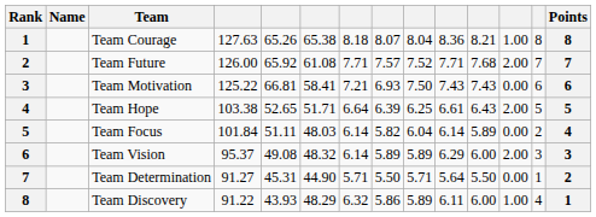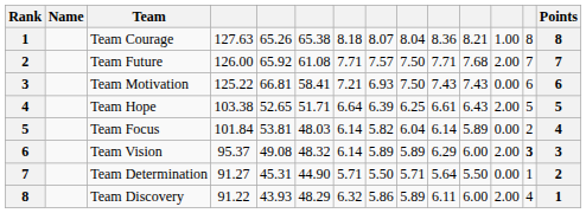 <table class="wikitable sortable" style="text-align:center">
 <tr>
 <th>Rank</th>
 <th>Name</th>
 <th>Team</th>
 <th></th>
 <th></th>
 <th></th>
 <th></th>
 <th></th>
 <th></th>
 <th></th>
 <th></th>
 <th></th>
 <th></th>
 <th>Points</th>
 </tr>
 <tr>
 <th>1</th>
 <td align=left></td>
 <td align=left>Team Courage</td>
 <td>127.63</td>
 <td>65.26</td>
 <td>65.38</td>
 <td>8.18</td>
 <td>8.07</td>
 <td>8.04</td>
 <td>8.36</td>
 <td>8.21</td>
 <td>1.00</td>
 <td>8</td>
 <th>8</th>
 </tr>
 <tr>
 <th>2</th>
 <td align=left></td>
 <td align=left>Team Future</td>
 <td>126.00</td>
 <td>65.92</td>
 <td>61.08</td>
 <td>7.71</td>
 <td>7.57</td>
-<td>7.52</td>
+<td>7.50</td>
 <td>7.71</td>
 <td>7.68</td>
 <td>2.00</td>
 <td>7</td>
 <th>7</th>
 </tr>
 <tr>
 <th>3</th>
 <td align=left></td>
 <td align=left>Team Motivation</td>
 <td>125.22</td>
 <td>66.81</td>
 <td>58.41</td>
 <td>7.21</td>
 <td>6.93</td>
 <td>7.50</td>
 <td>7.43</td>
 <td>7.43</td>
 <td>0.00</td>
 <td>6</td>
 <th>6</th>
 </tr>
 <tr>
 <th>4</th>
 <td align=left></td>
 <td align=left>Team Hope</td>
 <td>103.38</td>
 <td>52.65</td>
 <td>51.71</td>
 <td>6.64</td>
 <td>6.39</td>
 <td>6.25</td>
 <td>6.61</td>
 <td>6.43</td>
 <td>2.00</td>
 <td>5</td>
 <th>5</th>
 </tr>
 <tr>
 <th>5</th>
 <td align=left></td>
 <td align=left>Team Focus</td>
 <td>101.84</td>
-<td>51.11</td>
+<td>53.81</td>
 <td>48.03</td>
 <td>6.14</td>
 <td>5.82</td>
 <td>6.04</td>
 <td>6.14</td>
 <td>5.89</td>
 <td>0.00</td>
 <td>2</td>
 <th>4</th>
 </tr>
 <tr>
 <th>6</th>
 <td align=left></td>
 <td align=left>Team Vision</td>
 <td>95.37</td>
 <td>49.08</td>
 <td>48.32</td>
 <td>6.14</td>
 <td>5.89</td>
 <td>5.89</td>
 <td>6.29</td>
 <td>6.00</td>
 <td>2.00</td>
-<td>3</td>
+<td><strong>3</strong></td>
 <th>3</th>
 </tr>
 <tr>
 <th>7</th>
 <td align=left></td>
 <td align=left>Team Determination</td>
 <td>91.27</td>
 <td>45.31</td>
 <td>44.90</td>
 <td>5.71</td>
 <td>5.50</td>
 <td>5.71</td>
 <td>5.64</td>
 <td>5.50</td>
 <td>0.00</td>
 <td>1</td>
 <th>2</th>
 </tr>
 <tr>
 <th>8</th>
 <td align=left></td>
 <td align=left>Team Discovery</td>
 <td>91.22</td>
 <td>43.93</td>
 <td>48.29</td>
 <td>6.32</td>
 <td>5.86</td>
 <td>5.89</td>
 <td>6.11</td>
 <td>6.00</td>
-<td>1.00</td>
+<td>2.00</td>
 <td>4</td>
 <th>1</th>
 </tr>
 </table>
